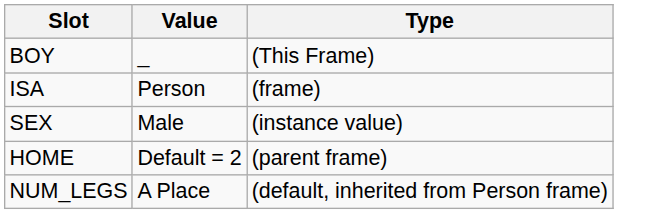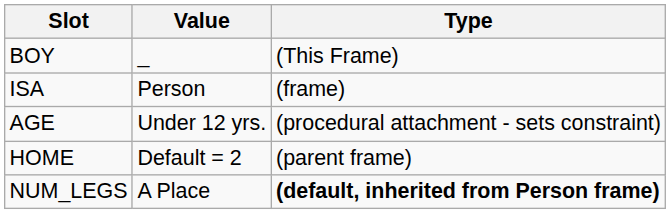 <table class="wikitable">
 <tr>
 <th>Slot</th>
 <th>Value</th>
 <th>Type</th>
 </tr>
 <tr>
 <td>BOY</td>
 <td>_</td>
 <td>(This Frame)</td>
 </tr>
 <tr>
 <td>ISA</td>
 <td>Person</td>
 <td>(frame)</td>
 </tr>
 <tr>
-<td>SEX</td>
-<td>Male</td>
-<td>(instance value)</td>
+<td>AGE</td>
+<td>Under 12 yrs.</td>
+<td>(procedural attachment - sets constraint)</td>
 </tr>
 <tr>
 <td>HOME</td>
 <td>Default = 2</td>
 <td>(parent frame)</td>
 </tr>
 <tr>
 <td>NUM_LEGS</td>
 <td>A Place</td>
-<td>(default, inherited from Person frame)</td>
+<td><strong>(default, inherited from Person frame)</strong></td>
 </tr>
 </table>
